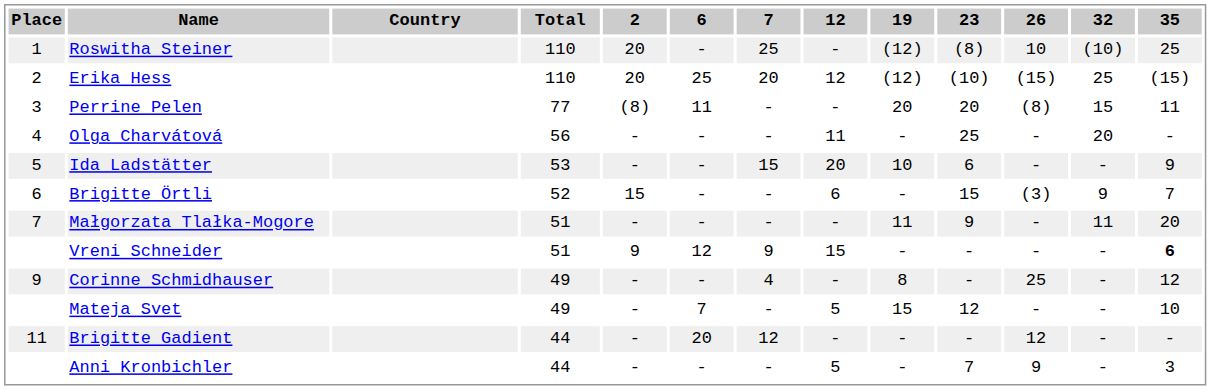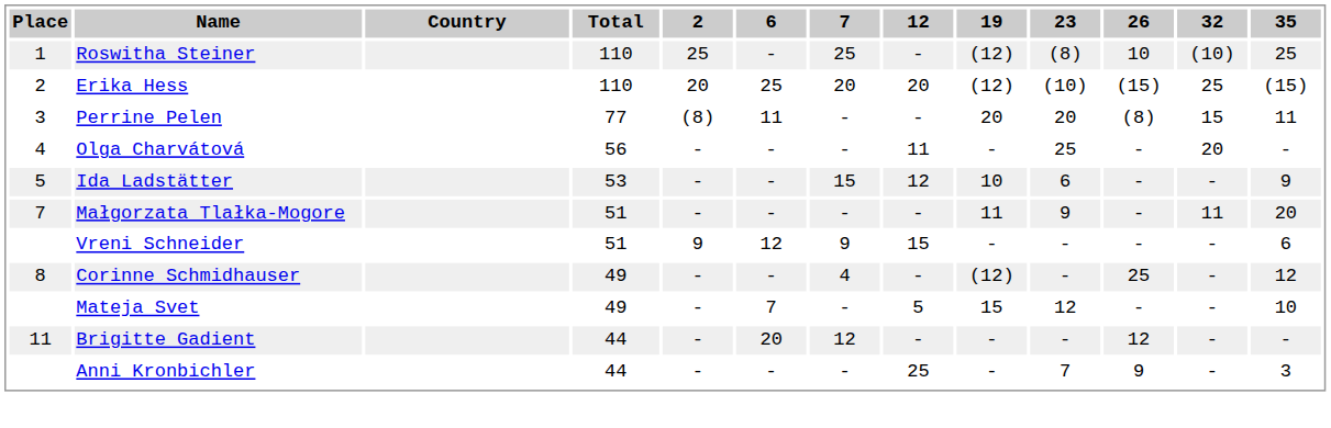 <table border="0" style="border: 1px solid #999; background-color:#FFFFFF; text-align:center; font-size:86%; line-height:15px;">
 <tr align="center" bgcolor="#CCCCCC">
 <th width=35>Place</th>
 <th width=170>Name</th>
 <th width=120>Country</th>
 <th width=50>Total</th>
 <th width=40>2</th>
 <th width=40>6</th>
 <th width=40>7</th>
 <th width=40>12</th>
 <th width=40>19</th>
 <th width=40>23</th>
 <th width=40>26</th>
 <th width=40>32</th>
 <th width=40>35</th>
 </tr>
 <tr bgcolor="#EFEFEF">
 <td>1</td>
 <td align="left"><a href='#'>Roswitha Steiner</a></td>
 <td align="left"></td>
 <td>110</td>
-<td>20</td>
+<td>25</td>
 <td>-</td>
 <td>25</td>
 <td>-</td>
 <td>(12)</td>
 <td>(8)</td>
 <td>10</td>
 <td>(10)</td>
 <td>25</td>
 </tr>
 <tr>
 <td>2</td>
 <td align="left"><a href='#'>Erika Hess</a></td>
 <td align="left"></td>
 <td>110</td>
 <td>20</td>
 <td>25</td>
 <td>20</td>
-<td>12</td>
+<td>20</td>
 <td>(12)</td>
 <td>(10)</td>
 <td>(15)</td>
 <td>25</td>
 <td>(15)</td>
 </tr>
 <tr>
 <td>3</td>
 <td align="left"><a href='#'>Perrine Pelen</a></td>
 <td align="left"></td>
 <td>77</td>
 <td>(8)</td>
 <td>11</td>
 <td>-</td>
 <td>-</td>
 <td>20</td>
 <td>20</td>
 <td>(8)</td>
 <td>15</td>
 <td>11</td>
 </tr>
 <tr>
 <td>4</td>
 <td align="left"><a href='#'>Olga Charvátová</a></td>
 <td align="left"></td>
 <td>56</td>
 <td>-</td>
 <td>-</td>
 <td>-</td>
 <td>11</td>
 <td>-</td>
 <td>25</td>
 <td>-</td>
 <td>20</td>
 <td>-</td>
 </tr>
 <tr bgcolor="#EFEFEF">
 <td>5</td>
 <td align="left"><a href='#'>Ida Ladstätter</a></td>
 <td align="left"></td>
 <td>53</td>
 <td>-</td>
 <td>-</td>
 <td>15</td>
-<td>20</td>
+<td>12</td>
 <td>10</td>
 <td>6</td>
 <td>-</td>
 <td>-</td>
 <td>9</td>
-</tr>
-<tr>
-<td>6</td>
-<td align="left"><a href='#'>Brigitte Örtli</a></td>
-<td align="left"></td>
-<td>52</td>
-<td>15</td>
-<td>-</td>
-<td>-</td>
-<td>6</td>
-<td>-</td>
-<td>15</td>
-<td>(3)</td>
-<td>9</td>
-<td>7</td>
 </tr>
 <tr bgcolor="#EFEFEF">
 <td>7</td>
 <td align="left"><a href='#'>Małgorzata Tlałka-Mogore</a></td>
 <td align="left"></td>
 <td>51</td>
 <td>-</td>
 <td>-</td>
 <td>-</td>
 <td>-</td>
 <td>11</td>
 <td>9</td>
 <td>-</td>
 <td>11</td>
 <td>20</td>
 </tr>
 <tr>
 <td></td>
 <td align="left"><a href='#'>Vreni Schneider</a></td>
 <td align="left"></td>
 <td>51</td>
 <td>9</td>
 <td>12</td>
 <td>9</td>
 <td>15</td>
 <td>-</td>
 <td>-</td>
 <td>-</td>
 <td>-</td>
-<td><strong>6</strong></td>
+<td>6</td>
 </tr>
 <tr bgcolor="#EFEFEF">
-<td>9</td>
+<td>8</td>
 <td align="left"><a href='#'>Corinne Schmidhauser</a></td>
 <td align="left"></td>
 <td>49</td>
 <td>-</td>
 <td>-</td>
 <td>4</td>
 <td>-</td>
-<td>8</td>
+<td>(12)</td>
 <td>-</td>
 <td>25</td>
 <td>-</td>
 <td>12</td>
 </tr>
 <tr>
 <td></td>
 <td align="left"><a href='#'>Mateja Svet</a></td>
 <td align="left"></td>
 <td>49</td>
 <td>-</td>
 <td>7</td>
 <td>-</td>
 <td>5</td>
 <td>15</td>
 <td>12</td>
 <td>-</td>
 <td>-</td>
 <td>10</td>
 </tr>
 <tr bgcolor="#EFEFEF">
 <td>11</td>
 <td align="left"><a href='#'>Brigitte Gadient</a></td>
 <td align="left"></td>
 <td>44</td>
 <td>-</td>
 <td>20</td>
 <td>12</td>
 <td>-</td>
 <td>-</td>
 <td>-</td>
 <td>12</td>
 <td>-</td>
 <td>-</td>
 </tr>
 <tr>
 <td></td>
 <td align="left"><a href='#'>Anni Kronbichler</a></td>
 <td align="left"></td>
 <td>44</td>
 <td>-</td>
 <td>-</td>
 <td>-</td>
-<td>5</td>
+<td>25</td>
 <td>-</td>
 <td>7</td>
 <td>9</td>
 <td>-</td>
 <td>3</td>
 </tr>
 </table>
